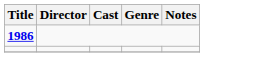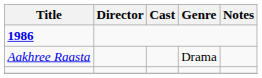 <table class="wikitable">
 <tr>
 <th>Title</th>
 <th>Director</th>
 <th>Cast</th>
 <th>Genre</th>
 <th>Notes</th>
 </tr>
 <tr>
 <td><strong><a href='#'>1986</a></strong></td>
 </tr>
 <tr>
+<td><em><a href='#'>Aakhree Raasta</a></em></td>
+<td></td>
+<td></td>
+<td>Drama</td>
+<td></td>
+</tr>
+<tr>
 <td></td>
 <td></td>
 <td></td>
 <td></td>
 <td></td>
 </tr>
 <tr>
 </tr>
 </table>
